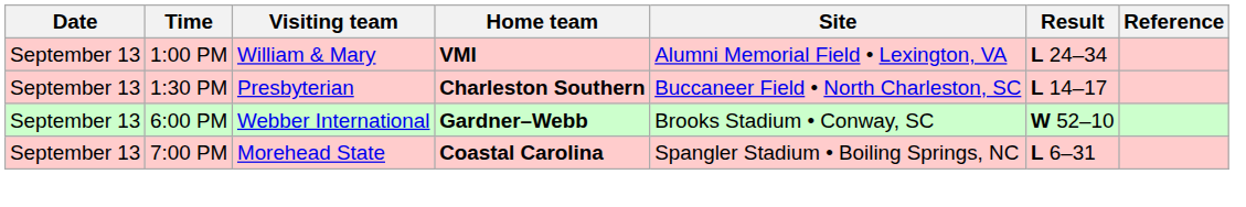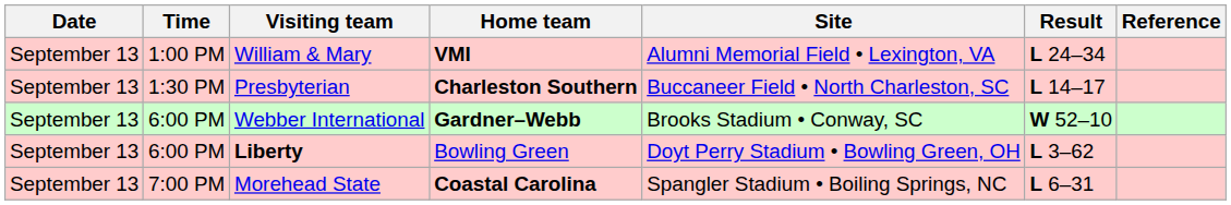 <table class="wikitable" style="font-size:95%;">
 <tr>
 <th>Date</th>
 <th>Time</th>
 <th>Visiting team</th>
 <th>Home team</th>
 <th>Site</th>
 <th>Result</th>
 <th class="unsortable">Reference</th>
 </tr>
 <tr bgcolor=ffcccc>
 <td>September 13</td>
 <td>1:00 PM</td>
 <td><a href='#'>William & Mary</a></td>
 <td><strong>VMI</strong></td>
 <td><a href='#'>Alumni Memorial Field</a> • <a href='#'>Lexington, VA</a></td>
 <td><strong>L</strong> 24–34</td>
 <td></td>
 </tr>
 <tr bgcolor=ffcccc>
 <td>September 13</td>
 <td>1:30 PM</td>
 <td><a href='#'>Presbyterian</a></td>
 <td><strong>Charleston Southern</strong></td>
 <td><a href='#'>Buccaneer Field</a> • <a href='#'>North Charleston, SC</a></td>
 <td><strong>L</strong> 14–17</td>
 <td></td>
 </tr>
 <tr bgcolor=ccffcc>
 <td>September 13</td>
 <td>6:00 PM</td>
 <td><a href='#'>Webber International</a></td>
 <td><strong>Gardner–Webb</strong></td>
 <td>Brooks Stadium • Conway, SC</td>
 <td><strong>W</strong> 52–10</td>
 <td></td>
 </tr>
 <tr bgcolor=ffcccc>
 <td>September 13</td>
+<td>6:00 PM</td>
+<td><strong>Liberty</strong></td>
+<td><a href='#'>Bowling Green</a></td>
+<td><a href='#'>Doyt Perry Stadium</a> • <a href='#'>Bowling Green, OH</a></td>
+<td><strong>L</strong> 3–62</td>
+<td></td>
+</tr>
+<tr bgcolor=ffcccc>
+<td>September 13</td>
 <td>7:00 PM</td>
 <td><a href='#'>Morehead State</a></td>
 <td><strong>Coastal Carolina</strong></td>
 <td>Spangler Stadium • Boiling Springs, NC</td>
 <td><strong>L</strong> 6–31</td>
 <td></td>
 </tr>
 </table>
